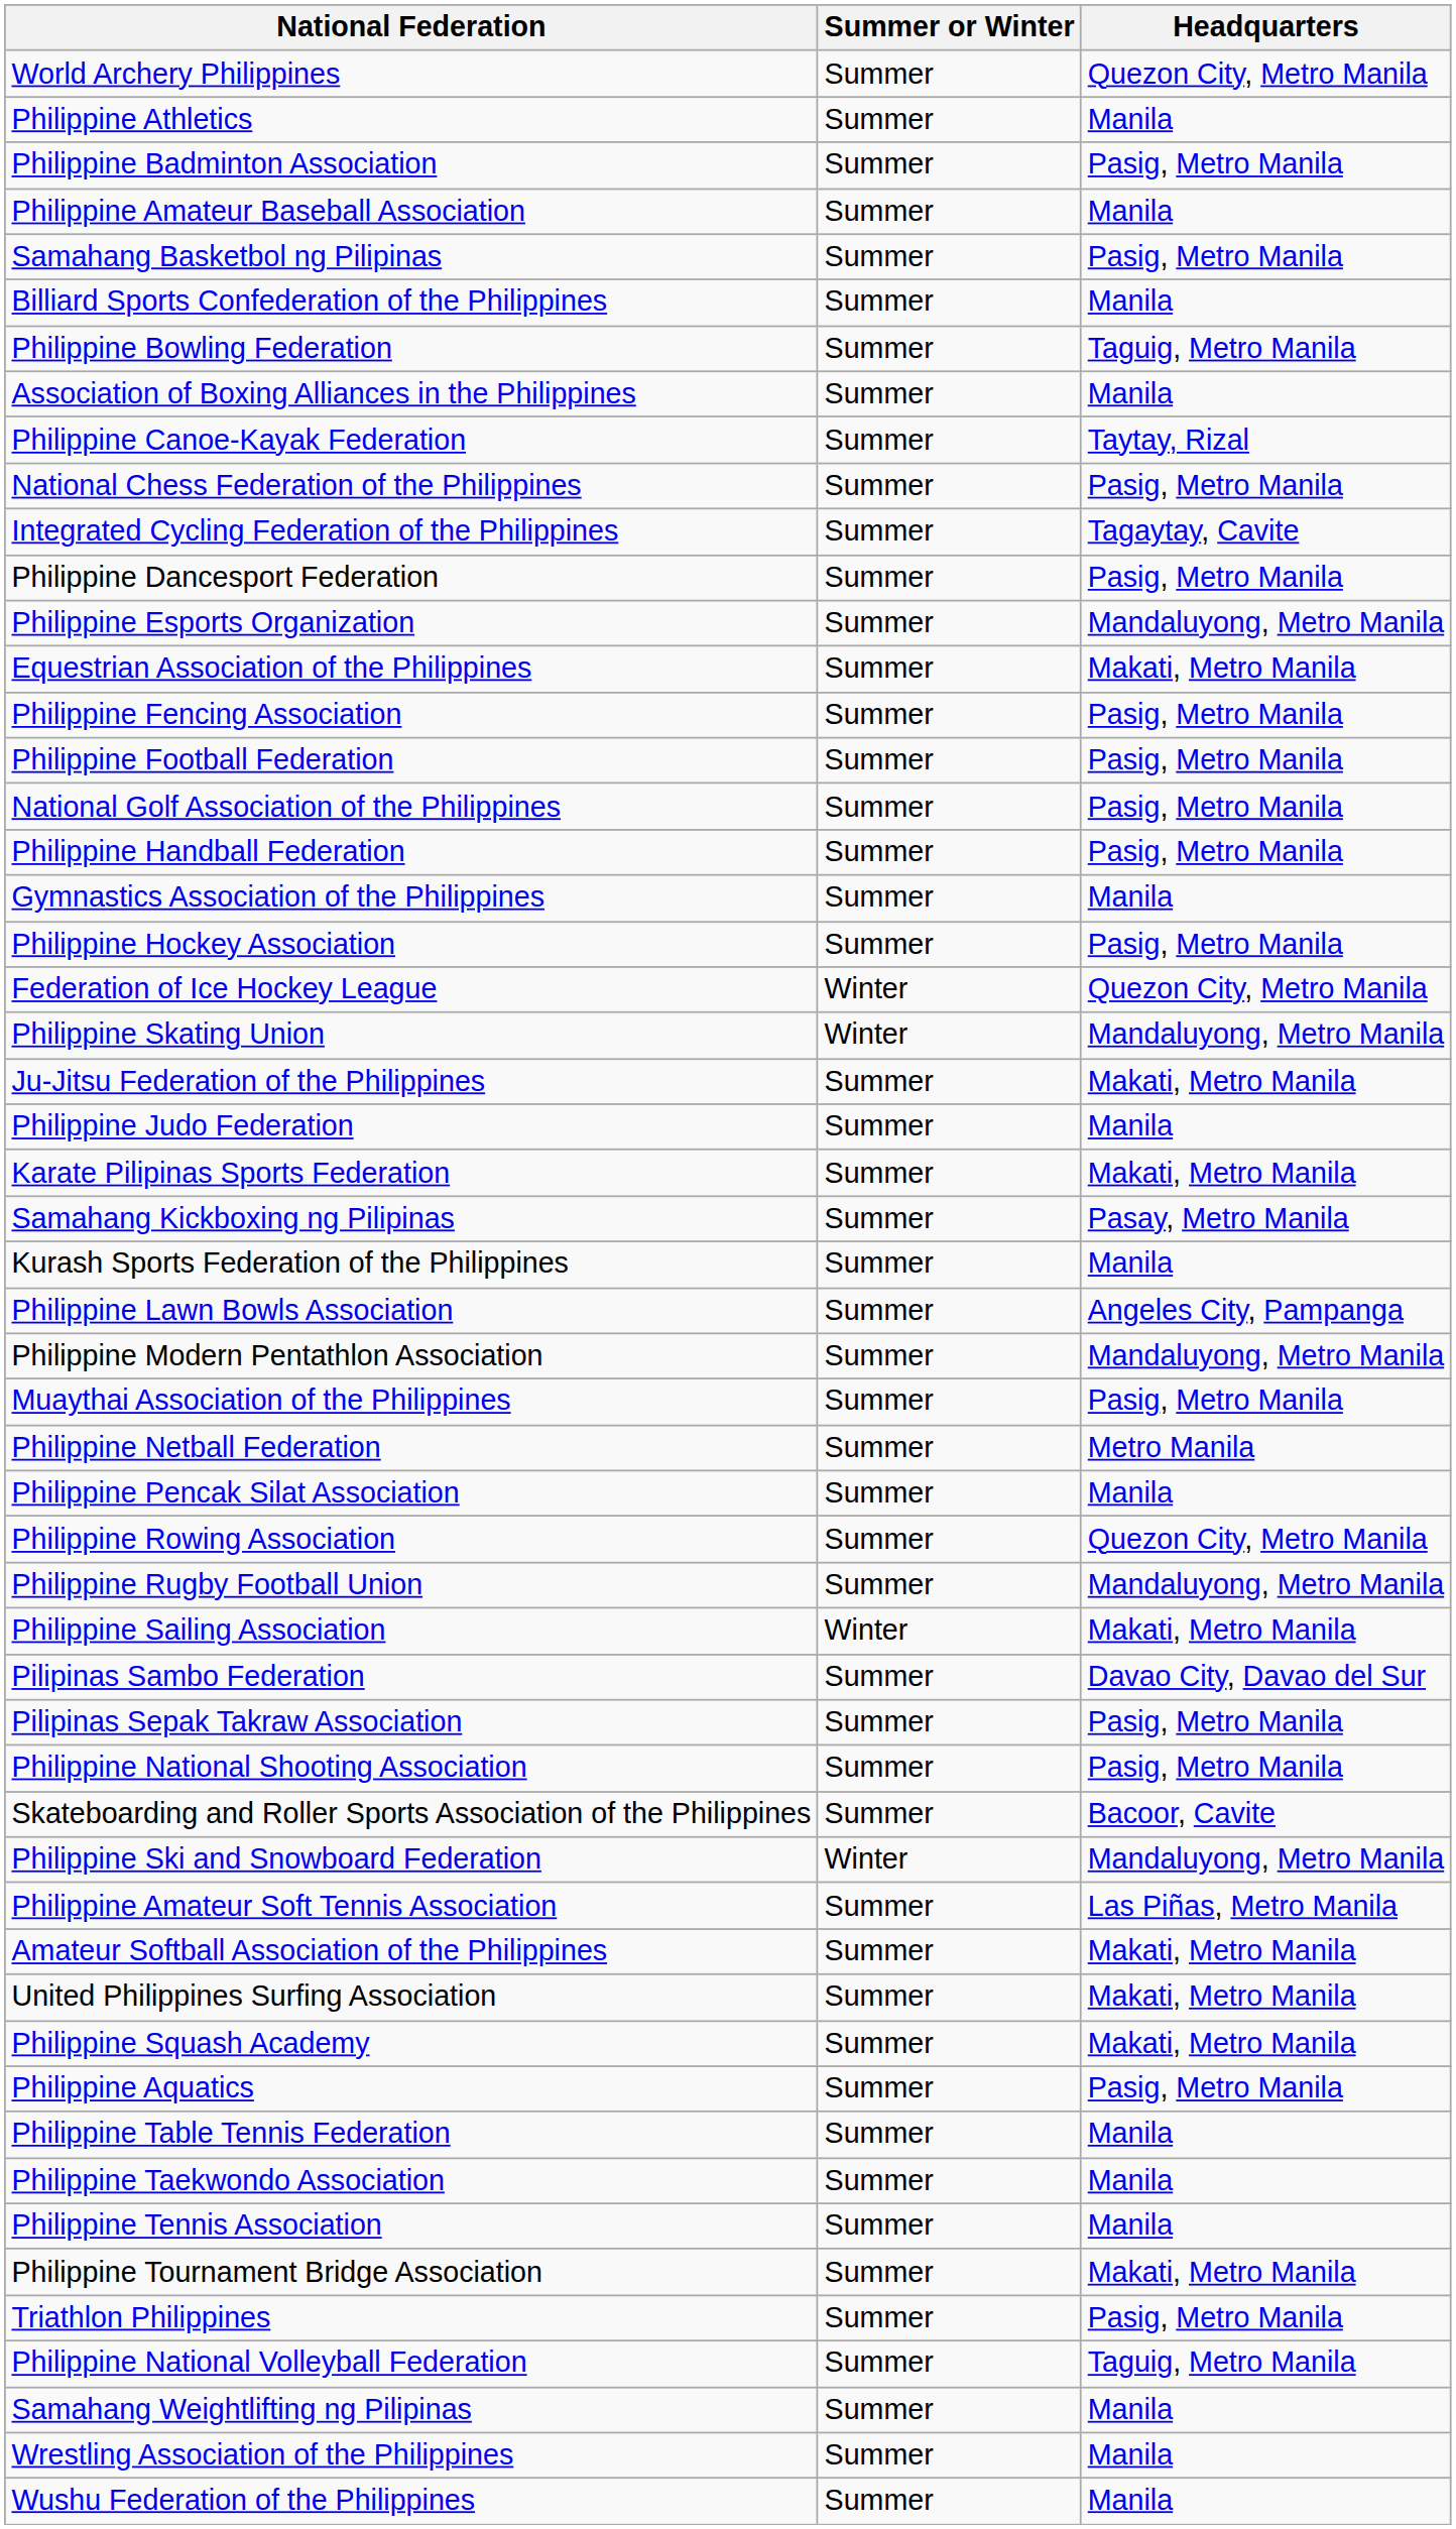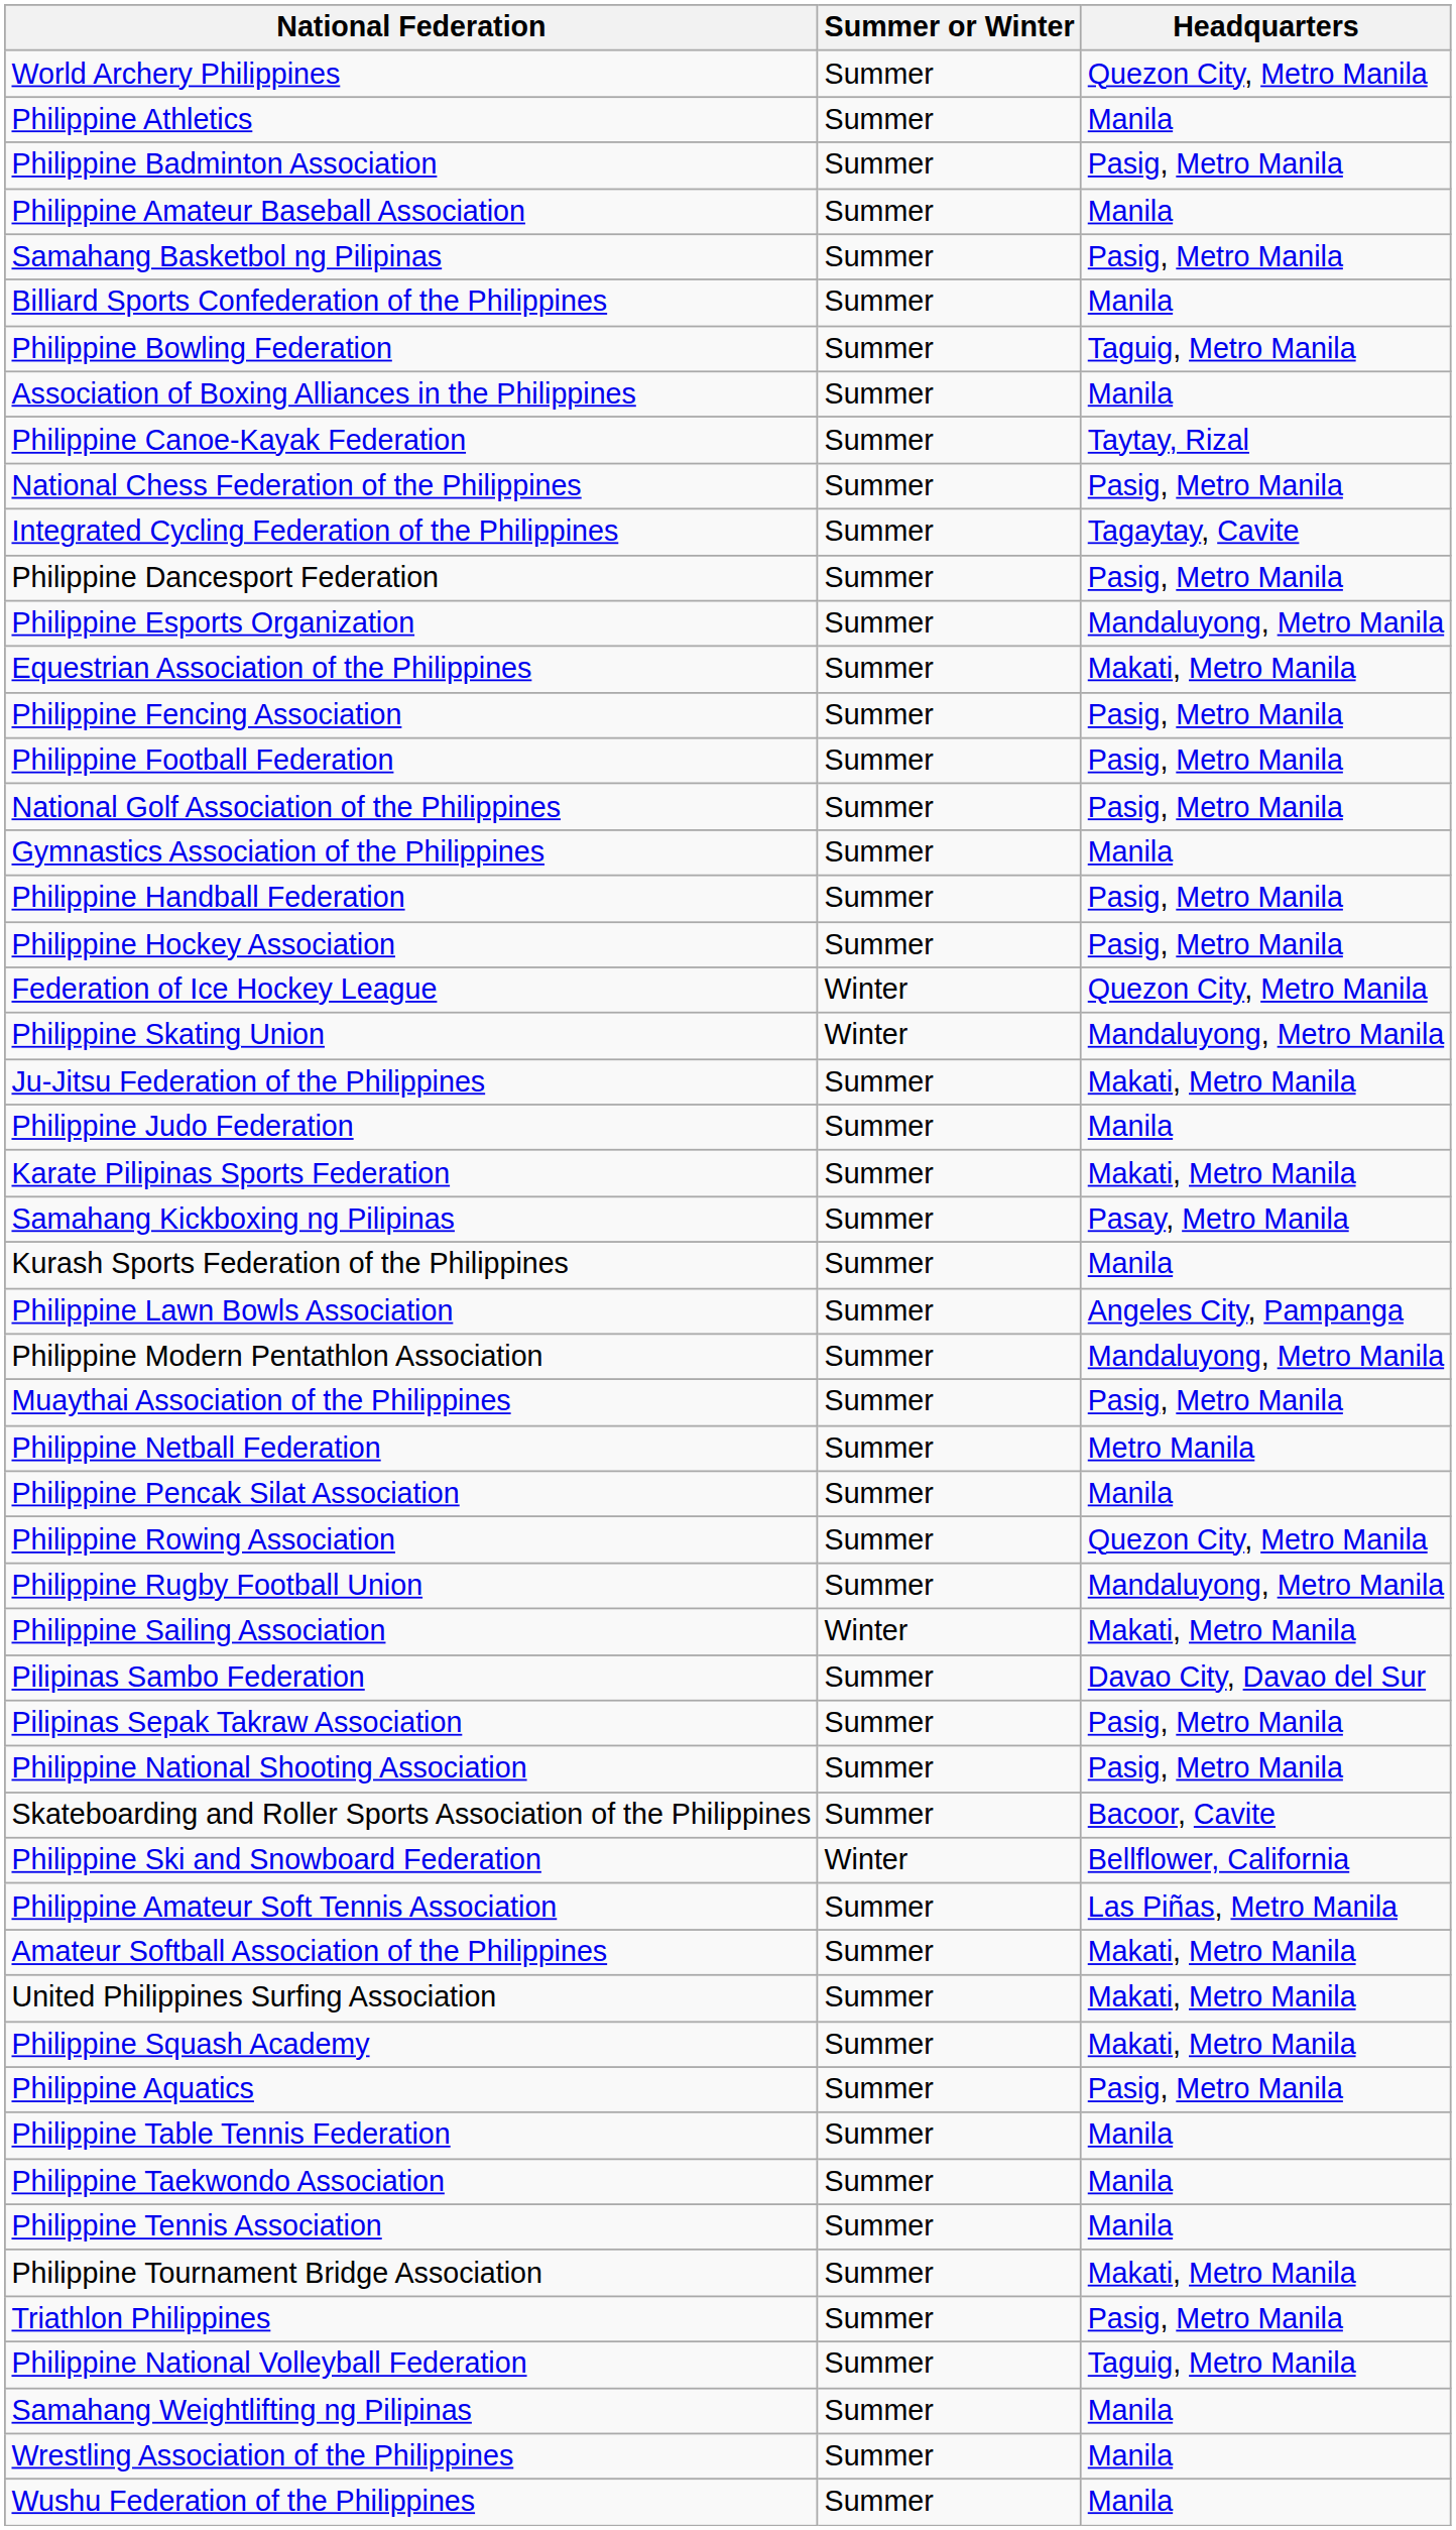 <table class="wikitable sortable">
 <tr>
 <th>National Federation</th>
 <th>Summer or Winter</th>
 <th>Headquarters</th>
 </tr>
 <tr>
 <td><a href='#'>World Archery Philippines</a></td>
 <td>Summer</td>
 <td><a href='#'>Quezon City</a>, <a href='#'>Metro Manila</a></td>
 </tr>
 <tr>
 <td><a href='#'>Philippine Athletics</a></td>
 <td>Summer</td>
 <td><a href='#'>Manila</a></td>
 </tr>
 <tr>
 <td><a href='#'>Philippine Badminton Association</a></td>
 <td>Summer</td>
 <td><a href='#'>Pasig</a>, <a href='#'>Metro Manila</a></td>
 </tr>
 <tr>
 <td><a href='#'>Philippine Amateur Baseball Association</a></td>
 <td>Summer</td>
 <td><a href='#'>Manila</a></td>
 </tr>
 <tr>
 <td><a href='#'>Samahang Basketbol ng Pilipinas</a></td>
 <td>Summer</td>
 <td><a href='#'>Pasig</a>, <a href='#'>Metro Manila</a></td>
 </tr>
 <tr>
 <td><a href='#'>Billiard Sports Confederation of the Philippines</a></td>
 <td>Summer</td>
 <td><a href='#'>Manila</a></td>
 </tr>
 <tr>
 <td><a href='#'>Philippine Bowling Federation</a></td>
 <td>Summer</td>
 <td><a href='#'>Taguig</a>, <a href='#'>Metro Manila</a></td>
 </tr>
 <tr>
 <td><a href='#'>Association of Boxing Alliances in the Philippines</a></td>
 <td>Summer</td>
 <td><a href='#'>Manila</a></td>
 </tr>
 <tr>
 <td><a href='#'>Philippine Canoe-Kayak Federation</a></td>
 <td>Summer</td>
 <td><a href='#'>Taytay, Rizal</a></td>
 </tr>
 <tr>
 <td><a href='#'>National Chess Federation of the Philippines</a></td>
 <td>Summer</td>
 <td><a href='#'>Pasig</a>, <a href='#'>Metro Manila</a></td>
 </tr>
 <tr>
 <td><a href='#'>Integrated Cycling Federation of the Philippines</a></td>
 <td>Summer</td>
 <td><a href='#'>Tagaytay</a>, <a href='#'>Cavite</a></td>
 </tr>
 <tr>
 <td>Philippine Dancesport Federation</td>
 <td>Summer</td>
 <td><a href='#'>Pasig</a>, <a href='#'>Metro Manila</a></td>
 </tr>
 <tr>
 <td><a href='#'>Philippine Esports Organization</a></td>
 <td>Summer</td>
 <td><a href='#'>Mandaluyong</a>, <a href='#'>Metro Manila</a></td>
 </tr>
 <tr>
 <td><a href='#'>Equestrian Association of the Philippines</a></td>
 <td>Summer</td>
 <td><a href='#'>Makati</a>, <a href='#'>Metro Manila</a></td>
 </tr>
 <tr>
 <td><a href='#'>Philippine Fencing Association</a></td>
 <td>Summer</td>
 <td><a href='#'>Pasig</a>, <a href='#'>Metro Manila</a></td>
 </tr>
 <tr>
 <td><a href='#'>Philippine Football Federation</a></td>
 <td>Summer</td>
 <td><a href='#'>Pasig</a>, <a href='#'>Metro Manila</a></td>
 </tr>
 <tr>
 <td><a href='#'>National Golf Association of the Philippines</a></td>
 <td>Summer</td>
 <td><a href='#'>Pasig</a>, <a href='#'>Metro Manila</a></td>
 </tr>
 <tr>
+<td><a href='#'>Gymnastics Association of the Philippines</a></td>
+<td>Summer</td>
+<td><a href='#'>Manila</a></td>
+</tr>
+<tr>
 <td><a href='#'>Philippine Handball Federation</a></td>
 <td>Summer</td>
 <td><a href='#'>Pasig</a>, <a href='#'>Metro Manila</a></td>
-</tr>
-<tr>
-<td><a href='#'>Gymnastics Association of the Philippines</a></td>
-<td>Summer</td>
-<td><a href='#'>Manila</a></td>
 </tr>
 <tr>
 <td><a href='#'>Philippine Hockey Association</a></td>
 <td>Summer</td>
 <td><a href='#'>Pasig</a>, <a href='#'>Metro Manila</a></td>
 </tr>
 <tr>
 <td><a href='#'>Federation of Ice Hockey League</a></td>
 <td>Winter</td>
 <td><a href='#'>Quezon City</a>, <a href='#'>Metro Manila</a></td>
 </tr>
 <tr>
 <td><a href='#'>Philippine Skating Union</a></td>
 <td>Winter</td>
 <td><a href='#'>Mandaluyong</a>, <a href='#'>Metro Manila</a></td>
 </tr>
 <tr>
 <td><a href='#'>Ju-Jitsu Federation of the Philippines</a></td>
 <td>Summer</td>
 <td><a href='#'>Makati</a>, <a href='#'>Metro Manila</a></td>
 </tr>
 <tr>
 <td><a href='#'>Philippine Judo Federation</a></td>
 <td>Summer</td>
 <td><a href='#'>Manila</a></td>
 </tr>
 <tr>
 <td><a href='#'>Karate Pilipinas Sports Federation</a></td>
 <td>Summer</td>
 <td><a href='#'>Makati</a>, <a href='#'>Metro Manila</a></td>
 </tr>
 <tr>
 <td><a href='#'>Samahang Kickboxing ng Pilipinas</a></td>
 <td>Summer</td>
 <td><a href='#'>Pasay</a>, <a href='#'>Metro Manila</a></td>
 </tr>
 <tr>
 <td>Kurash Sports Federation of the Philippines</td>
 <td>Summer</td>
 <td><a href='#'>Manila</a></td>
 </tr>
 <tr>
 <td><a href='#'>Philippine Lawn Bowls Association</a></td>
 <td>Summer</td>
 <td><a href='#'>Angeles City</a>, <a href='#'>Pampanga</a></td>
 </tr>
 <tr>
 <td>Philippine Modern Pentathlon Association</td>
 <td>Summer</td>
 <td><a href='#'>Mandaluyong</a>, <a href='#'>Metro Manila</a></td>
 </tr>
 <tr>
 <td><a href='#'>Muaythai Association of the Philippines</a></td>
 <td>Summer</td>
 <td><a href='#'>Pasig</a>, <a href='#'>Metro Manila</a></td>
 </tr>
 <tr>
 <td><a href='#'>Philippine Netball Federation</a></td>
 <td>Summer</td>
 <td><a href='#'>Metro Manila</a></td>
 </tr>
 <tr>
 <td><a href='#'>Philippine Pencak Silat Association</a></td>
 <td>Summer</td>
 <td><a href='#'>Manila</a></td>
 </tr>
 <tr>
 <td><a href='#'>Philippine Rowing Association</a></td>
 <td>Summer</td>
 <td><a href='#'>Quezon City</a>, <a href='#'>Metro Manila</a></td>
 </tr>
 <tr>
 <td><a href='#'>Philippine Rugby Football Union</a></td>
 <td>Summer</td>
 <td><a href='#'>Mandaluyong</a>, <a href='#'>Metro Manila</a></td>
 </tr>
 <tr>
 <td><a href='#'>Philippine Sailing Association</a></td>
 <td>Winter</td>
 <td><a href='#'>Makati</a>, <a href='#'>Metro Manila</a></td>
 </tr>
 <tr>
 <td><a href='#'>Pilipinas Sambo Federation</a></td>
 <td>Summer</td>
 <td><a href='#'>Davao City</a>, <a href='#'>Davao del Sur</a></td>
 </tr>
 <tr>
 <td><a href='#'>Pilipinas Sepak Takraw Association</a></td>
 <td>Summer</td>
 <td><a href='#'>Pasig</a>, <a href='#'>Metro Manila</a></td>
 </tr>
 <tr>
 <td><a href='#'>Philippine National Shooting Association</a></td>
 <td>Summer</td>
 <td><a href='#'>Pasig</a>, <a href='#'>Metro Manila</a></td>
 </tr>
 <tr>
 <td>Skateboarding and Roller Sports Association of the Philippines</td>
 <td>Summer</td>
 <td><a href='#'>Bacoor</a>, <a href='#'>Cavite</a></td>
 </tr>
 <tr>
 <td><a href='#'>Philippine Ski and Snowboard Federation</a></td>
 <td>Winter</td>
-<td><a href='#'>Mandaluyong</a>, <a href='#'>Metro Manila</a></td>
+<td><a href='#'>Bellflower, California</a></td>
 </tr>
 <tr>
 <td><a href='#'>Philippine Amateur Soft Tennis Association</a></td>
 <td>Summer</td>
 <td><a href='#'>Las Piñas</a>, <a href='#'>Metro Manila</a></td>
 </tr>
 <tr>
 <td><a href='#'>Amateur Softball Association of the Philippines</a></td>
 <td>Summer</td>
 <td><a href='#'>Makati</a>, <a href='#'>Metro Manila</a></td>
 </tr>
 <tr>
 <td>United Philippines Surfing Association</td>
 <td>Summer</td>
 <td><a href='#'>Makati</a>, <a href='#'>Metro Manila</a></td>
 </tr>
 <tr>
 <td><a href='#'>Philippine Squash Academy</a></td>
 <td>Summer</td>
 <td><a href='#'>Makati</a>, <a href='#'>Metro Manila</a></td>
 </tr>
 <tr>
 <td><a href='#'>Philippine Aquatics</a></td>
 <td>Summer</td>
 <td><a href='#'>Pasig</a>, <a href='#'>Metro Manila</a></td>
 </tr>
 <tr>
 <td><a href='#'>Philippine Table Tennis Federation</a></td>
 <td>Summer</td>
 <td><a href='#'>Manila</a></td>
 </tr>
 <tr>
 <td><a href='#'>Philippine Taekwondo Association</a></td>
 <td>Summer</td>
 <td><a href='#'>Manila</a></td>
 </tr>
 <tr>
 <td><a href='#'>Philippine Tennis Association</a></td>
 <td>Summer</td>
 <td><a href='#'>Manila</a></td>
 </tr>
 <tr>
 <td>Philippine Tournament Bridge Association</td>
 <td>Summer</td>
 <td><a href='#'>Makati</a>, <a href='#'>Metro Manila</a></td>
 </tr>
 <tr>
 <td><a href='#'>Triathlon Philippines</a></td>
 <td>Summer</td>
 <td><a href='#'>Pasig</a>, <a href='#'>Metro Manila</a></td>
 </tr>
 <tr>
 <td><a href='#'>Philippine National Volleyball Federation</a></td>
 <td>Summer</td>
 <td><a href='#'>Taguig</a>, <a href='#'>Metro Manila</a></td>
 </tr>
 <tr>
 <td><a href='#'>Samahang Weightlifting ng Pilipinas</a></td>
 <td>Summer</td>
 <td><a href='#'>Manila</a></td>
 </tr>
 <tr>
 <td><a href='#'>Wrestling Association of the Philippines</a></td>
 <td>Summer</td>
 <td><a href='#'>Manila</a></td>
 </tr>
 <tr>
 <td><a href='#'>Wushu Federation of the Philippines</a></td>
 <td>Summer</td>
 <td><a href='#'>Manila</a></td>
 </tr>
 </table>
